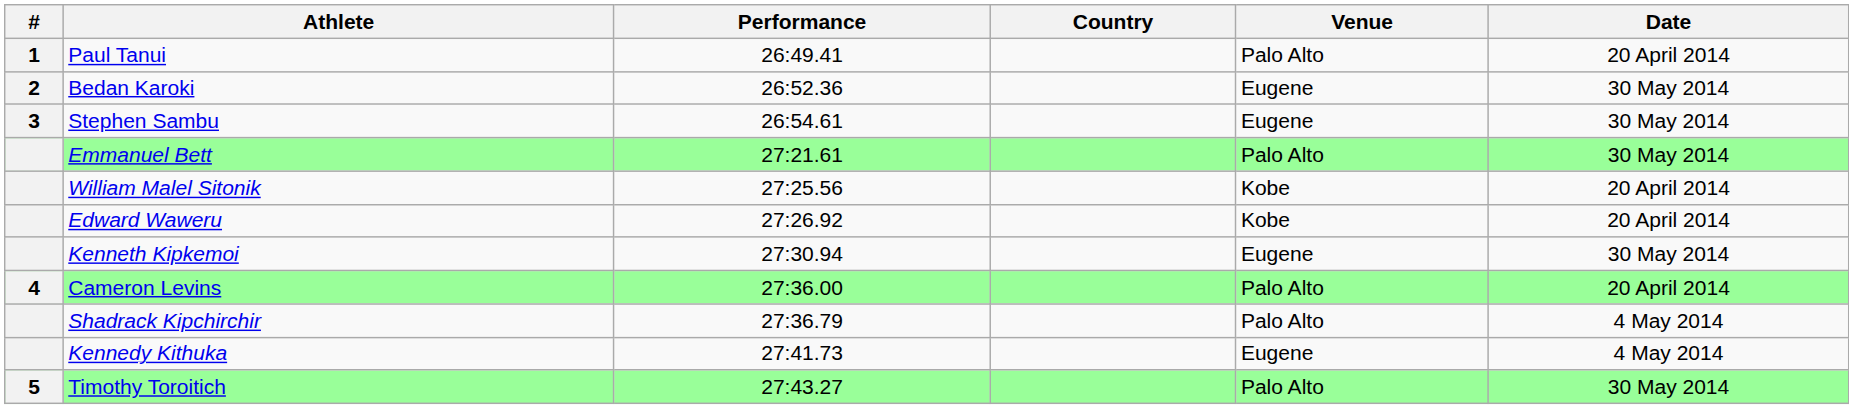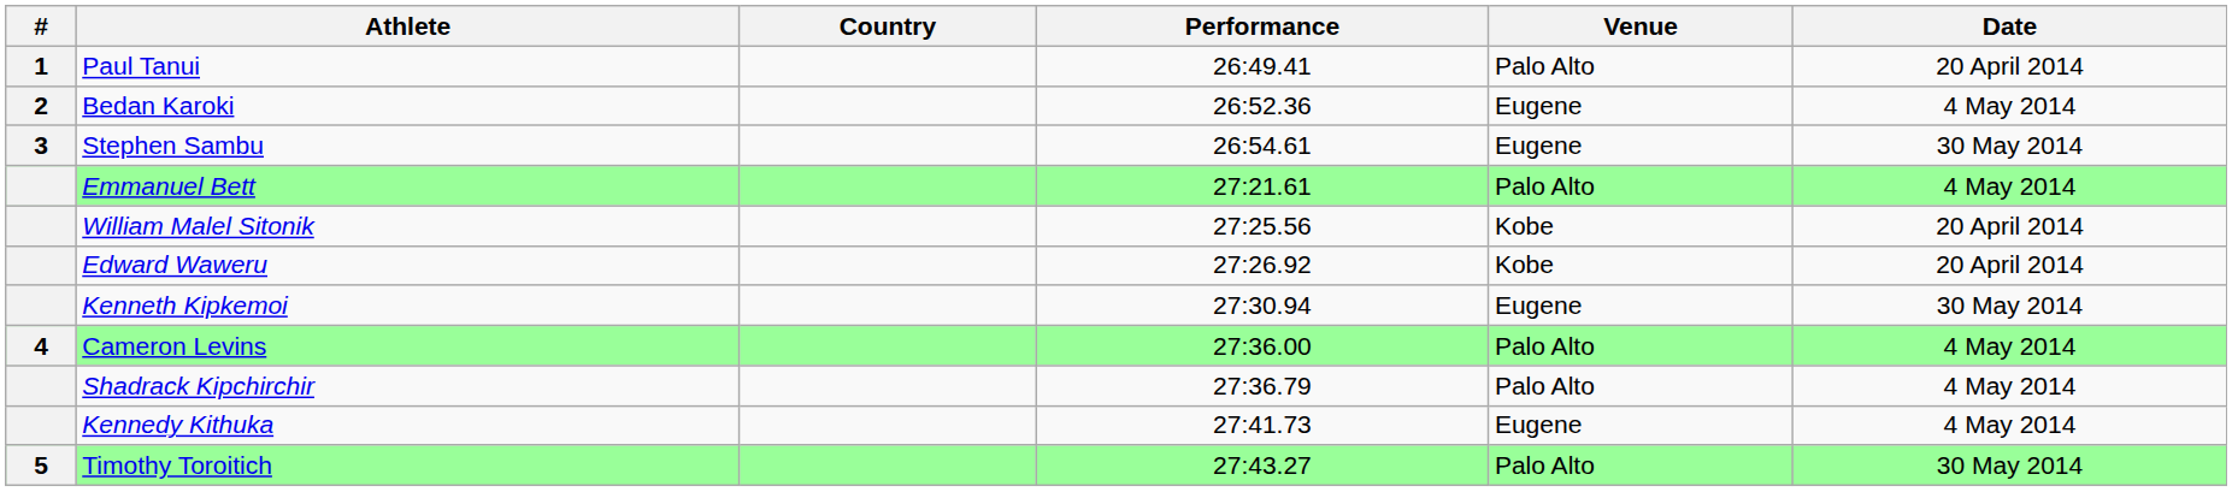 <table class="wikitable" width=100% style="font-size:90%; text-align:center;">
 <tr>
 <th>#</th>
 <th>Athlete</th>
+<th>Country</th>
 <th>Performance</th>
-<th>Country</th>
 <th>Venue</th>
 <th>Date</th>
 </tr>
 <tr>
 <th>1</th>
 <td align=left><a href='#'>Paul Tanui</a></td>
+<td align=left></td>
 <td>26:49.41</td>
-<td align=left></td>
 <td align=left> Palo Alto</td>
 <td>20 April 2014</td>
 </tr>
 <tr>
 <th>2</th>
 <td align=left><a href='#'>Bedan Karoki</a></td>
+<td align=left></td>
 <td>26:52.36</td>
-<td align=left></td>
 <td align=left> Eugene</td>
-<td>30 May 2014</td>
+<td>4 May 2014</td>
 </tr>
 <tr>
 <th>3</th>
 <td align=left><a href='#'>Stephen Sambu</a></td>
+<td align=left></td>
 <td>26:54.61</td>
-<td align=left></td>
 <td align=left> Eugene</td>
 <td>30 May 2014</td>
 </tr>
 <tr bgcolor="99FF99">
 <th></th>
 <td align=left><em><a href='#'>Emmanuel Bett</a></em></td>
+<td align=left></td>
 <td>27:21.61</td>
-<td align=left></td>
 <td align=left> Palo Alto</td>
-<td>30 May 2014</td>
+<td>4 May 2014</td>
 </tr>
 <tr>
 <th></th>
 <td align=left><em><a href='#'>William Malel Sitonik</a></em></td>
+<td align=left></td>
 <td>27:25.56</td>
-<td align=left></td>
 <td align=left> Kobe</td>
 <td>20 April 2014</td>
 </tr>
 <tr>
 <th></th>
 <td align=left><em><a href='#'>Edward Waweru</a></em></td>
+<td align=left></td>
 <td>27:26.92</td>
-<td align=left></td>
 <td align=left> Kobe</td>
 <td>20 April 2014</td>
 </tr>
 <tr>
 <th></th>
 <td align=left><em><a href='#'>Kenneth Kipkemoi</a></em></td>
+<td align=left></td>
 <td>27:30.94</td>
-<td align=left></td>
 <td align=left> Eugene</td>
 <td>30 May 2014</td>
 </tr>
 <tr bgcolor="99FF99">
 <th>4</th>
 <td align=left><a href='#'>Cameron Levins</a></td>
+<td align=left></td>
 <td>27:36.00</td>
-<td align=left></td>
 <td align=left> Palo Alto</td>
-<td>20 April 2014</td>
+<td>4 May 2014</td>
 </tr>
 <tr>
 <th></th>
 <td align=left><em><a href='#'>Shadrack Kipchirchir</a></em></td>
+<td align=left></td>
 <td>27:36.79</td>
-<td align=left></td>
 <td align=left> Palo Alto</td>
 <td>4 May 2014</td>
 </tr>
 <tr>
 <th></th>
 <td align=left><em><a href='#'>Kennedy Kithuka</a></em></td>
+<td align=left></td>
 <td>27:41.73</td>
-<td align=left></td>
 <td align=left> Eugene</td>
 <td>4 May 2014</td>
 </tr>
 <tr bgcolor="99FF99">
 <th>5</th>
 <td align=left><a href='#'>Timothy Toroitich</a></td>
+<td align=left></td>
 <td>27:43.27</td>
-<td align=left></td>
 <td align=left> Palo Alto</td>
 <td>30 May 2014</td>
 </tr>
 </table>
